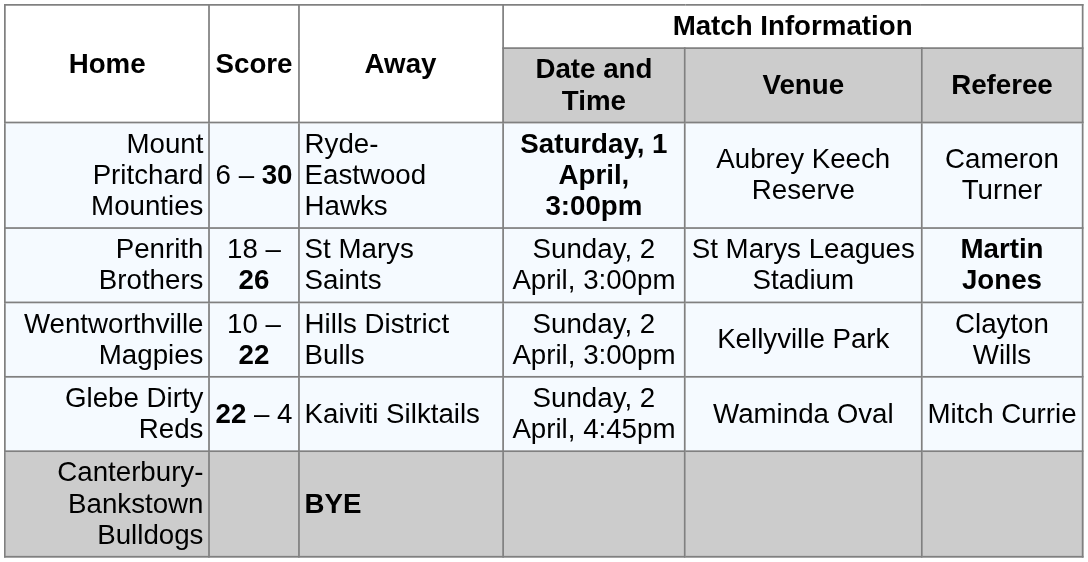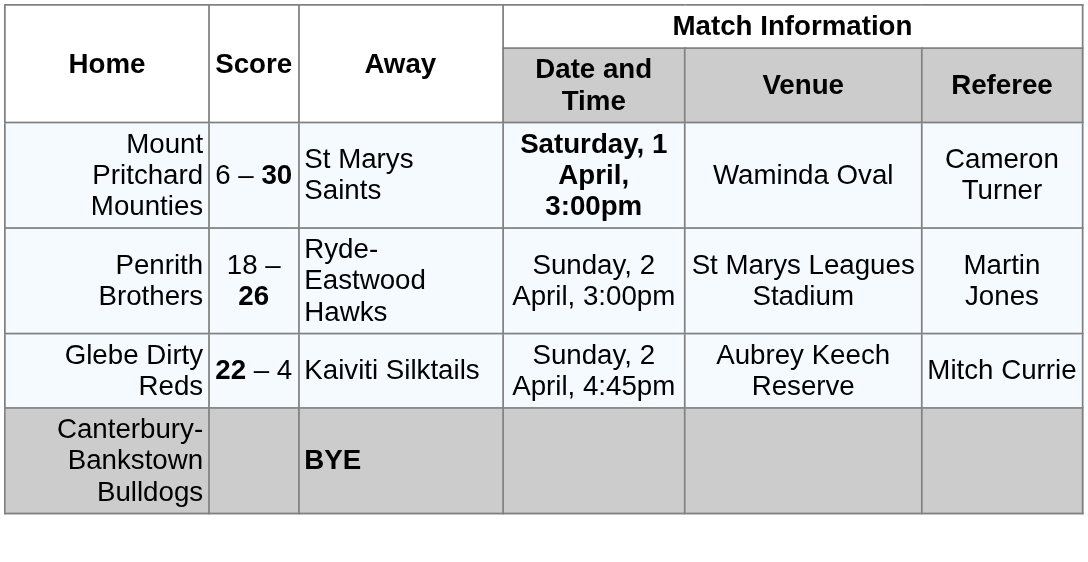 <table width="100%" cellspacing="0" cellpadding="3" border="1" style="border-collapse:collapse;  text-align:center;">
 <tr>
 <th rowspan="2" width="19%">Home</th>
 <th rowspan="2" width="8%">Score</th>
 <th rowspan="2" width="19%">Away</th>
 <th colspan="3">Match Information</th>
 </tr>
 <tr style="background:#CCCCCC">
 <th width="17%">Date and Time</th>
 <th width="22%">Venue</th>
 <th width="50%">Referee</th>
 </tr>
 <tr style="text-align:center; background:#f5faff;">
 <td align="right">Mount Pritchard Mounties </td>
 <td>6 – <strong>30</strong></td>
-<td align="left"> Ryde-Eastwood Hawks</td>
+<td align="left"> St Marys Saints</td>
 <td><strong>Saturday, 1 April, 3:00pm</strong></td>
-<td>Aubrey Keech Reserve</td>
+<td>Waminda Oval</td>
 <td>Cameron Turner</td>
 </tr>
 <tr style="text-align:center; background:#f5faff;">
 <td align="right">Penrith Brothers </td>
 <td>18 – <strong>26</strong></td>
-<td align="left"> St Marys Saints</td>
+<td align="left"> Ryde-Eastwood Hawks</td>
 <td>Sunday, 2 April, 3:00pm</td>
 <td>St Marys Leagues Stadium</td>
-<td><strong>Martin Jones</strong></td>
-</tr>
-<tr style="text-align:center; background:#f5faff;">
-<td align="right">Wentworthville Magpies </td>
-<td>10 – <strong>22</strong></td>
-<td align="left"> Hills District Bulls</td>
-<td>Sunday, 2 April, 3:00pm</td>
-<td>Kellyville Park</td>
-<td>Clayton Wills</td>
+<td>Martin Jones</td>
 </tr>
 <tr style="text-align:center; background:#f5faff;">
 <td align="right">Glebe Dirty Reds </td>
 <td><strong>22</strong> – 4</td>
 <td align="left"> Kaiviti Silktails</td>
 <td>Sunday, 2 April, 4:45pm</td>
-<td>Waminda Oval</td>
+<td>Aubrey Keech Reserve</td>
 <td>Mitch Currie</td>
 </tr>
 <tr style="text-align:center; background:#CCCCCC;">
 <td align="right">Canterbury-Bankstown Bulldogs </td>
 <td></td>
 <td align="left"><strong>BYE</strong></td>
 <td></td>
 <td></td>
 <td></td>
 </tr>
 </table>
